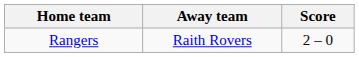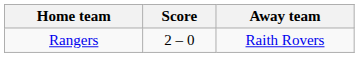 <table class="wikitable" style="text-align: center">
 <tr>
 <th width=140>Home team</th>
+<th width=70>Score</th>
 <th width=140>Away team</th>
-<th width=70>Score</th>
 </tr>
 <tr>
 <td><a href='#'>Rangers</a></td>
+<td>2 – 0</td>
 <td><a href='#'>Raith Rovers</a></td>
-<td>2 – 0</td>
 </tr>
 </table>
